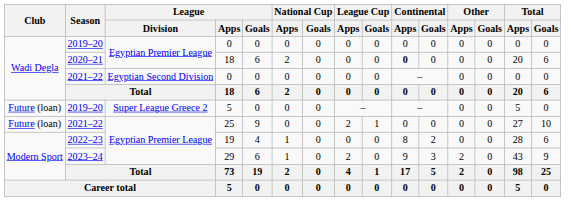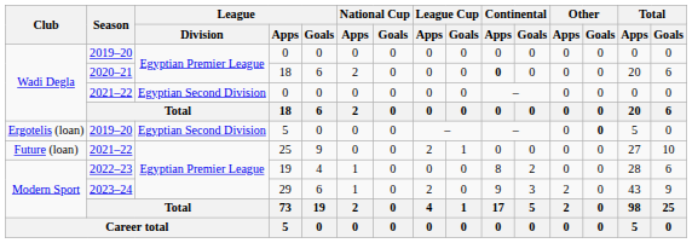 <table class="wikitable" style="text-align: center;">
 <tr>
 <th rowspan=2>Club</th>
 <th rowspan=2>Season</th>
 <th colspan=3>League</th>
 <th colspan=2>National Cup</th>
 <th colspan=2>League Cup</th>
 <th colspan=2>Continental</th>
 <th colspan=2>Other</th>
 <th colspan=2>Total</th>
 </tr>
 <tr>
 <th>Division</th>
 <th>Apps</th>
 <th>Goals</th>
 <th>Apps</th>
 <th>Goals</th>
 <th>Apps</th>
 <th>Goals</th>
 <th>Apps</th>
 <th>Goals</th>
 <th>Apps</th>
 <th>Goals</th>
 <th>Apps</th>
 <th>Goals</th>
 </tr>
 <tr>
 <td rowspan="4"><a href='#'>Wadi Degla</a></td>
 <td><a href='#'>2019–20</a></td>
 <td rowspan="2"><a href='#'>Egyptian Premier League</a></td>
 <td>0</td>
 <td>0</td>
 <td>0</td>
 <td>0</td>
 <td>0</td>
 <td>0</td>
 <td>0</td>
 <td>0</td>
 <td>0</td>
 <td>0</td>
 <td>0</td>
 <td>0</td>
 </tr>
 <tr>
 <td><a href='#'>2020–21</a></td>
 <td>18</td>
 <td>6</td>
 <td>2</td>
 <td>0</td>
 <td>0</td>
 <td>0</td>
 <td><strong>0</strong></td>
 <td>0</td>
 <td>0</td>
 <td>0</td>
 <td>20</td>
 <td>6</td>
 </tr>
 <tr>
 <td><a href='#'>2021–22</a></td>
 <td><a href='#'>Egyptian Second Division</a></td>
 <td>0</td>
 <td>0</td>
 <td>0</td>
 <td>0</td>
 <td>0</td>
 <td>0</td>
 <td colspan="2">–</td>
 <td>0</td>
 <td>0</td>
 <td>0</td>
 <td>0</td>
 </tr>
 <tr>
 <th colspan=2>Total</th>
 <th>18</th>
 <th>6</th>
 <th>2</th>
 <th>0</th>
 <th>0</th>
 <th>0</th>
 <th>0</th>
 <th>0</th>
 <th>0</th>
 <th>0</th>
 <th>20</th>
 <th>6</th>
 </tr>
 <tr>
-<td><a href='#'>Future</a> (loan)</td>
+<td><a href='#'>Ergotelis</a> (loan)</td>
 <td><a href='#'>2019–20</a></td>
-<td><a href='#'>Super League Greece 2</a></td>
+<td><a href='#'>Egyptian Second Division</a></td>
 <td>5</td>
 <td>0</td>
 <td>0</td>
 <td>0</td>
 <td colspan="2">–</td>
 <td colspan="2">–</td>
 <td>0</td>
-<td>0</td>
+<td><strong>0</strong></td>
 <td>5</td>
 <td>0</td>
 </tr>
 <tr>
 <td><a href='#'>Future</a> (loan)</td>
 <td><a href='#'>2021–22</a></td>
 <td rowspan="3"><a href='#'>Egyptian Premier League</a></td>
 <td>25</td>
 <td>9</td>
 <td>0</td>
 <td>0</td>
 <td>2</td>
 <td>1</td>
 <td>0</td>
 <td>0</td>
 <td>0</td>
 <td>0</td>
 <td>27</td>
 <td>10</td>
 </tr>
 <tr>
 <td rowspan="3"><a href='#'>Modern Sport</a></td>
 <td><a href='#'>2022–23</a></td>
 <td>19</td>
 <td>4</td>
 <td>1</td>
 <td>0</td>
 <td>0</td>
 <td>0</td>
 <td>8</td>
 <td>2</td>
 <td>0</td>
 <td>0</td>
 <td>28</td>
 <td>6</td>
 </tr>
 <tr>
 <td><a href='#'>2023–24</a></td>
 <td>29</td>
 <td>6</td>
 <td>1</td>
 <td>0</td>
 <td>2</td>
 <td>0</td>
 <td>9</td>
 <td>3</td>
 <td>2</td>
 <td>0</td>
 <td>43</td>
 <td>9</td>
 </tr>
 <tr>
 <th colspan=2>Total</th>
 <th>73</th>
 <th>19</th>
 <th>2</th>
 <th>0</th>
 <th>4</th>
 <th>1</th>
 <th>17</th>
 <th>5</th>
 <th>2</th>
 <th>0</th>
 <th>98</th>
 <th>25</th>
 </tr>
 <tr>
 <th colspan=3>Career total</th>
 <th>5</th>
 <th>0</th>
 <th>0</th>
 <th>0</th>
 <th>0</th>
 <th>0</th>
 <th>0</th>
 <th>0</th>
 <th>0</th>
 <th>0</th>
 <th>5</th>
 <th>0</th>
 </tr>
 </table>
